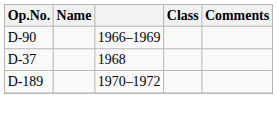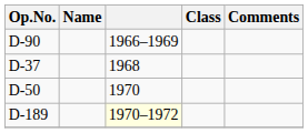 <table class="wikitable">
 <tr>
 <th>Op.No.</th>
 <th>Name</th>
 <th></th>
 <th>Class</th>
 <th>Comments</th>
 </tr>
 <tr>
 <td>D-90</td>
 <td></td>
 <td>1966–1969</td>
 <td></td>
 <td></td>
 </tr>
 <tr>
 <td>D-37</td>
 <td></td>
 <td>1968</td>
 <td></td>
 <td></td>
 </tr>
 <tr>
+<td>D-50</td>
+<td></td>
+<td>1970</td>
+<td></td>
+<td></td>
+</tr>
+<tr>
 <td>D-189</td>
 <td></td>
-<td>1970–1972</td>
+<td style="background: lightyellow;">1970–1972</td>
 <td></td>
 <td></td>
 </tr>
 <tr>
 </tr>
 </table>
